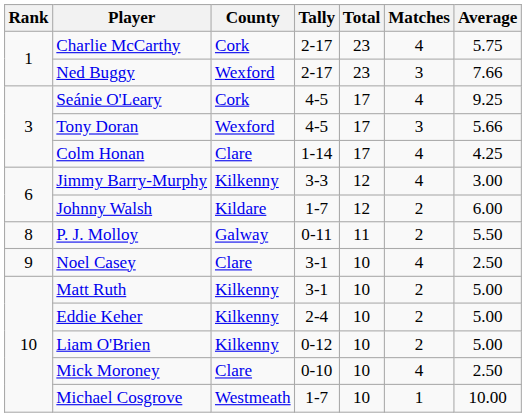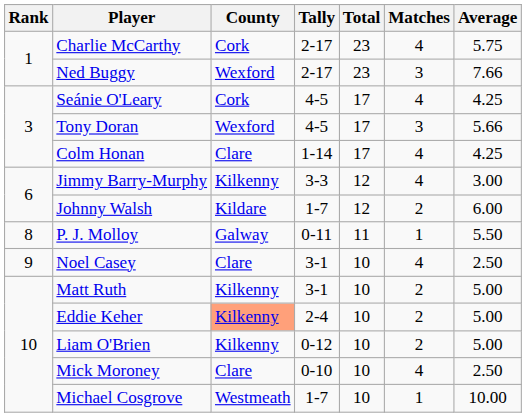 <table class="wikitable">
 <tr>
 <th>Rank</th>
 <th>Player</th>
 <th>County</th>
 <th>Tally</th>
 <th>Total</th>
 <th>Matches</th>
 <th>Average</th>
 </tr>
 <tr>
 <td rowspan=2 align=center>1</td>
 <td><a href='#'>Charlie McCarthy</a></td>
 <td><a href='#'>Cork</a></td>
 <td align=center>2-17</td>
 <td align=center>23</td>
 <td align=center>4</td>
 <td align=center>5.75</td>
 </tr>
 <tr>
 <td><a href='#'>Ned Buggy</a></td>
 <td><a href='#'>Wexford</a></td>
 <td align=center>2-17</td>
 <td align=center>23</td>
 <td align=center>3</td>
 <td align=center>7.66</td>
 </tr>
 <tr>
 <td rowspan=3 align=center>3</td>
 <td><a href='#'>Seánie O'Leary</a></td>
 <td><a href='#'>Cork</a></td>
 <td align=center>4-5</td>
 <td align=center>17</td>
 <td align=center>4</td>
-<td align=center>9.25</td>
+<td align=center>4.25</td>
 </tr>
 <tr>
 <td><a href='#'>Tony Doran</a></td>
 <td><a href='#'>Wexford</a></td>
 <td align=center>4-5</td>
 <td align=center>17</td>
 <td align=center>3</td>
 <td align=center>5.66</td>
 </tr>
 <tr>
 <td><a href='#'>Colm Honan</a></td>
 <td><a href='#'>Clare</a></td>
 <td align=center>1-14</td>
 <td align=center>17</td>
 <td align=center>4</td>
 <td align=center>4.25</td>
 </tr>
 <tr>
 <td rowspan=2 align=center>6</td>
 <td><a href='#'>Jimmy Barry-Murphy</a></td>
 <td><a href='#'>Kilkenny</a></td>
 <td align=center>3-3</td>
 <td align=center>12</td>
 <td align=center>4</td>
 <td align=center>3.00</td>
 </tr>
 <tr>
 <td><a href='#'>Johnny Walsh</a></td>
 <td><a href='#'>Kildare</a></td>
 <td align=center>1-7</td>
 <td align=center>12</td>
 <td align=center>2</td>
 <td align=center>6.00</td>
 </tr>
 <tr>
 <td rowspan=1 align=center>8</td>
 <td><a href='#'>P. J. Molloy</a></td>
 <td><a href='#'>Galway</a></td>
 <td align=center>0-11</td>
 <td align=center>11</td>
-<td align=center>2</td>
+<td align=center>1</td>
 <td align=center>5.50</td>
 </tr>
 <tr>
 <td rowspan=1 align=center>9</td>
 <td><a href='#'>Noel Casey</a></td>
 <td><a href='#'>Clare</a></td>
 <td align=center>3-1</td>
 <td align=center>10</td>
 <td align=center>4</td>
 <td align=center>2.50</td>
 </tr>
 <tr>
 <td rowspan=5 align=center>10</td>
 <td><a href='#'>Matt Ruth</a></td>
 <td><a href='#'>Kilkenny</a></td>
 <td align=center>3-1</td>
 <td align=center>10</td>
 <td align=center>2</td>
 <td align=center>5.00</td>
 </tr>
 <tr>
 <td><a href='#'>Eddie Keher</a></td>
-<td><a href='#'>Kilkenny</a></td>
+<td style="background: lightsalmon;"><a href='#'>Kilkenny</a></td>
 <td align=center>2-4</td>
 <td align=center>10</td>
 <td align=center>2</td>
 <td align=center>5.00</td>
 </tr>
 <tr>
 <td><a href='#'>Liam O'Brien</a></td>
 <td><a href='#'>Kilkenny</a></td>
 <td align=center>0-12</td>
 <td align=center>10</td>
 <td align=center>2</td>
 <td align=center>5.00</td>
 </tr>
 <tr>
 <td><a href='#'>Mick Moroney</a></td>
 <td><a href='#'>Clare</a></td>
 <td align=center>0-10</td>
 <td align=center>10</td>
 <td align=center>4</td>
 <td align=center>2.50</td>
 </tr>
 <tr>
 <td><a href='#'>Michael Cosgrove</a></td>
 <td><a href='#'>Westmeath</a></td>
 <td align=center>1-7</td>
 <td align=center>10</td>
 <td align=center>1</td>
 <td align=center>10.00</td>
 </tr>
 </table>
